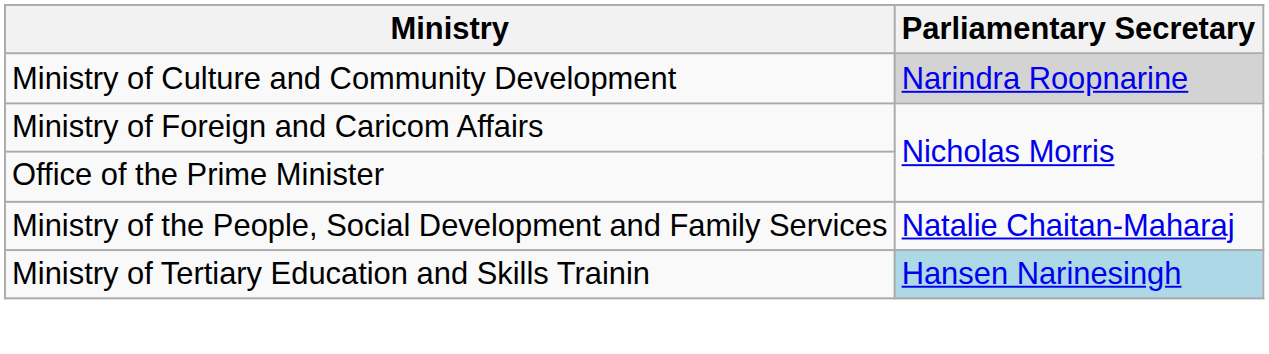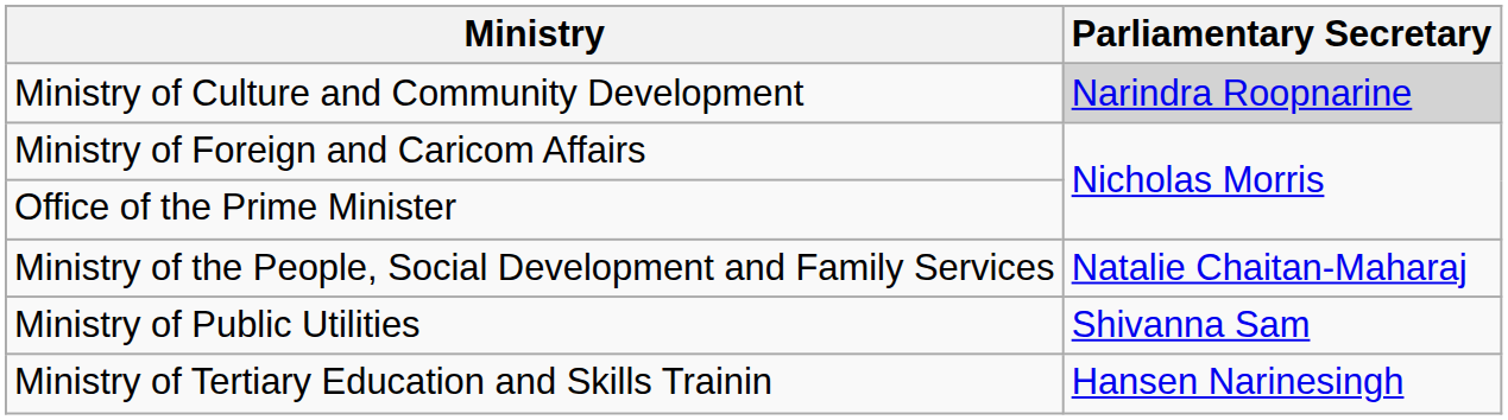 <table class="wikitable">
 <tr>
 <th>Ministry</th>
 <th>Parliamentary Secretary</th>
 </tr>
 <tr>
 <td>Ministry of Culture and Community Development</td>
 <td style="background: lightgrey;"><a href='#'>Narindra Roopnarine</a></td>
 </tr>
 <tr>
 <td>Ministry of Foreign and Caricom Affairs</td>
 <td rowspan="2"><a href='#'>Nicholas Morris</a></td>
 </tr>
 <tr>
 <td>Office of the Prime Minister</td>
 </tr>
 <tr>
 <td>Ministry of the People, Social Development and Family Services</td>
 <td><a href='#'>Natalie Chaitan-Maharaj</a></td>
 </tr>
 <tr>
+<td>Ministry of Public Utilities</td>
+<td><a href='#'>Shivanna Sam</a></td>
+</tr>
+<tr>
 <td>Ministry of Tertiary Education and Skills Trainin</td>
-<td style="background: lightblue;"><a href='#'>Hansen Narinesingh</a></td>
+<td><a href='#'>Hansen Narinesingh</a></td>
 </tr>
 </table>
